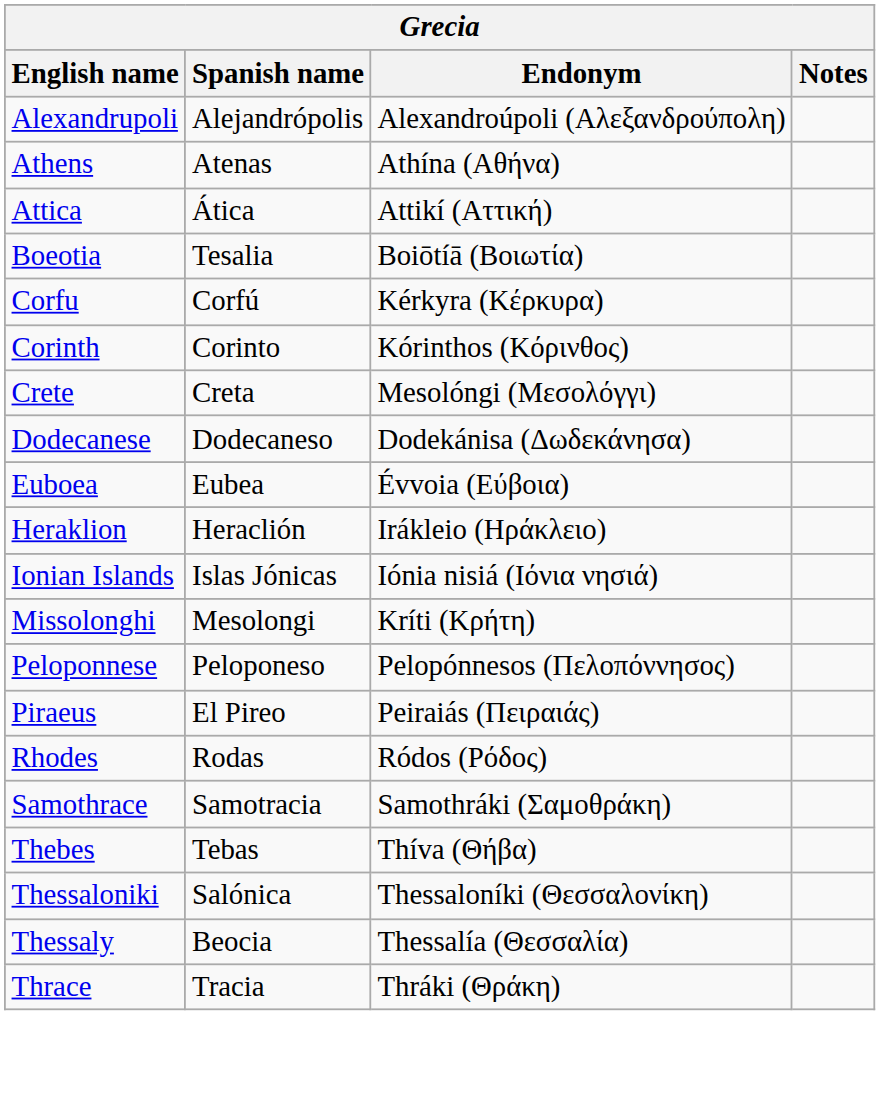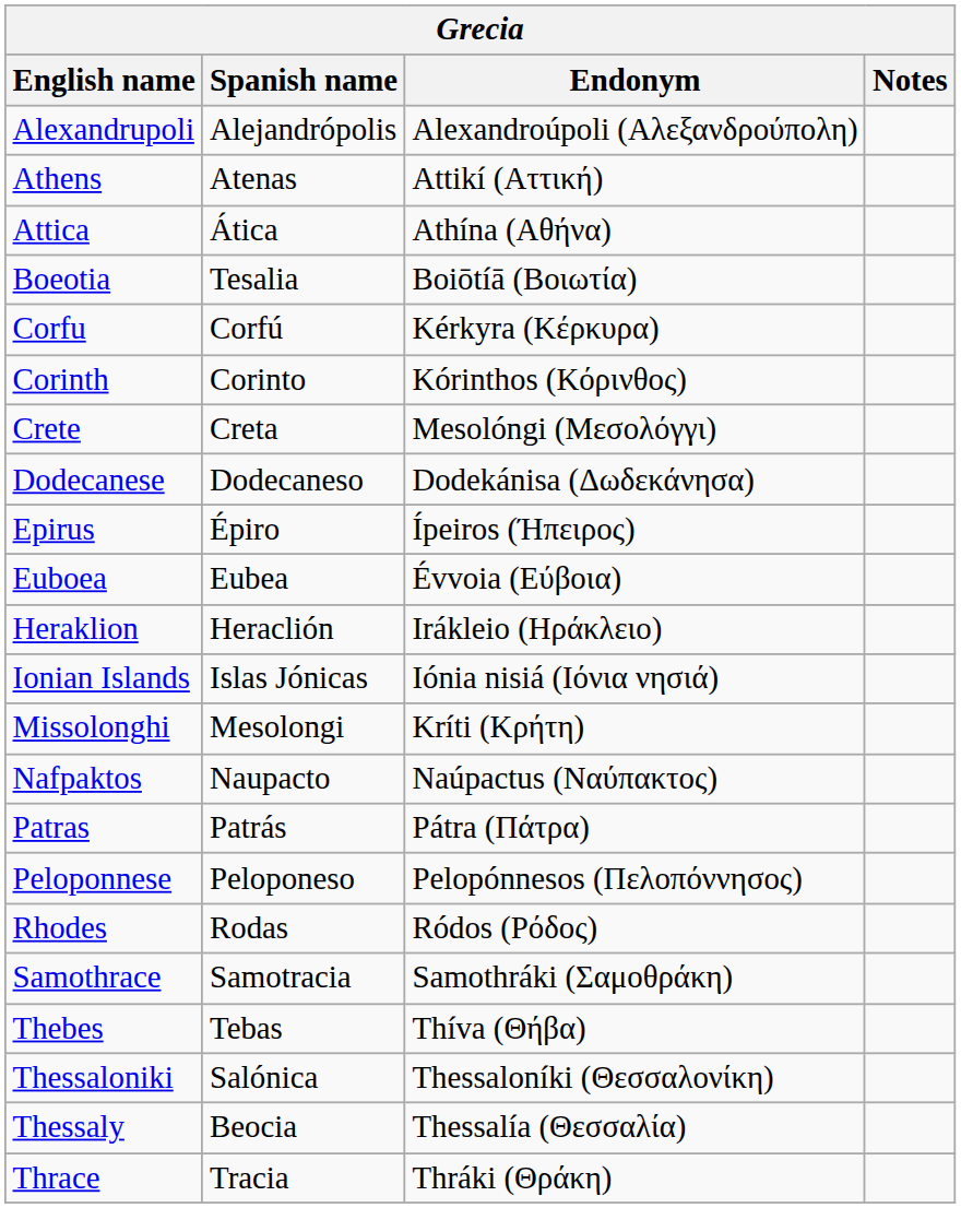 <table class="wikitable sortable">
 <tr>
 <th colspan="4"> <em>Grecia</em></th>
 </tr>
 <tr>
 <th>English name</th>
 <th>Spanish name</th>
 <th>Endonym</th>
 <th>Notes</th>
 </tr>
 <tr>
 <td><a href='#'>Alexandrupoli</a></td>
 <td>Alejandrópolis</td>
 <td>Alexandroúpoli (Αλεξανδρούπολη)</td>
 <td></td>
 </tr>
 <tr>
 <td><a href='#'>Athens</a></td>
 <td>Atenas</td>
-<td>Athína (Αθήνα)</td>
+<td>Attikí (Αττική)</td>
 <td></td>
 </tr>
 <tr>
 <td><a href='#'>Attica</a></td>
 <td>Ática</td>
-<td>Attikí (Αττική)</td>
+<td>Athína (Αθήνα)</td>
 <td></td>
 </tr>
 <tr>
 <td><a href='#'>Boeotia</a></td>
 <td>Tesalia</td>
 <td>Boiōtíā (Βοιωτία)</td>
 <td></td>
 </tr>
 <tr>
 <td><a href='#'>Corfu</a></td>
 <td>Corfú</td>
 <td>Kérkyra (Κέρκυρα)</td>
 <td></td>
 </tr>
 <tr>
 <td><a href='#'>Corinth</a></td>
 <td>Corinto</td>
 <td>Kórinthos (Κόρινθος)</td>
 <td></td>
 </tr>
 <tr>
 <td><a href='#'>Crete</a></td>
 <td>Creta</td>
 <td>Mesolóngi (Μεσολόγγι)</td>
 <td></td>
 </tr>
 <tr>
 <td><a href='#'>Dodecanese</a></td>
 <td>Dodecaneso</td>
 <td>Dodekánisa (Δωδεκάνησα)</td>
 <td></td>
 </tr>
 <tr>
+<td><a href='#'>Epirus</a></td>
+<td>Épiro</td>
+<td>Ípeiros (Ήπειρος)</td>
+<td></td>
+</tr>
+<tr>
 <td><a href='#'>Euboea</a></td>
 <td>Eubea</td>
 <td>Évvoia (Εύβοια)</td>
 <td></td>
 </tr>
 <tr>
 <td><a href='#'>Heraklion</a></td>
 <td>Heraclión</td>
 <td>Irákleio (Ηράκλειο)</td>
 <td></td>
 </tr>
 <tr>
 <td><a href='#'>Ionian Islands</a></td>
 <td>Islas Jónicas</td>
 <td>Iónia nisiá (Ιόνια νησιά)</td>
 <td></td>
 </tr>
 <tr>
 <td><a href='#'>Missolonghi</a></td>
 <td>Mesolongi</td>
 <td>Kríti (Κρήτη)</td>
 <td></td>
 </tr>
 <tr>
+<td><a href='#'>Nafpaktos</a></td>
+<td>Naupacto</td>
+<td>Naúpactus (Ναύπακτος)</td>
+<td></td>
+</tr>
+<tr>
+<td><a href='#'>Patras</a></td>
+<td>Patrás</td>
+<td>Pátra (Πάτρα)</td>
+<td></td>
+</tr>
+<tr>
 <td><a href='#'>Peloponnese</a></td>
 <td>Peloponeso</td>
 <td>Pelopónnesos (Πελοπόννησος)</td>
-<td></td>
-</tr>
-<tr>
-<td><a href='#'>Piraeus</a></td>
-<td>El Pireo</td>
-<td>Peiraiás (Πειραιάς)</td>
 <td></td>
 </tr>
 <tr>
 <td><a href='#'>Rhodes</a></td>
 <td>Rodas</td>
 <td>Ródos (Ρόδος)</td>
 <td></td>
 </tr>
 <tr>
 <td><a href='#'>Samothrace</a></td>
 <td>Samotracia</td>
 <td>Samothráki (Σαμοθράκη)</td>
 <td></td>
 </tr>
 <tr>
 <td><a href='#'>Thebes</a></td>
 <td>Tebas</td>
 <td>Thíva (Θήβα)</td>
 <td></td>
 </tr>
 <tr>
 <td><a href='#'>Thessaloniki</a></td>
 <td>Salónica</td>
 <td>Thessaloníki (Θεσσαλονίκη)</td>
 <td></td>
 </tr>
 <tr>
 <td><a href='#'>Thessaly</a></td>
 <td>Beocia</td>
 <td>Thessalía (Θεσσαλία)</td>
 <td></td>
 </tr>
 <tr>
 <td><a href='#'>Thrace</a></td>
 <td>Tracia</td>
 <td>Thráki (Θράκη)</td>
 <td></td>
 </tr>
 </table>
